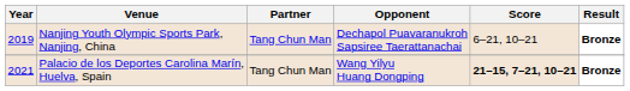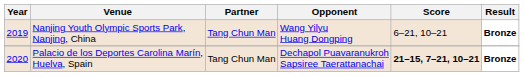 <table class="sortable wikitable" style="font-size: 90%;">
 <tr>
 <th>Year</th>
 <th>Venue</th>
 <th>Partner</th>
 <th>Opponent</th>
 <th>Score</th>
 <th>Result</th>
 </tr>
 <tr style="background:#F3E6D7">
 <td align="center"><a href='#'>2019</a></td>
 <td align="left"><a href='#'>Nanjing Youth Olympic Sports Park</a>,<br><a href='#'>Nanjing</a>, China</td>
 <td align="left"> <a href='#'>Tang Chun Man</a></td>
-<td align="left"> <a href='#'>Dechapol Puavaranukroh</a> <br> <a href='#'>Sapsiree Taerattanachai</a></td>
+<td align="left"> <a href='#'>Wang Yilyu</a> <br>  <a href='#'>Huang Dongping</a></td>
 <td align="left">6–21, 10–21</td>
 <td style="text-align:left; background:white"> <strong>Bronze</strong></td>
 </tr>
 <tr>
 </tr>
 <tr style="background:#F3E6D7">
-<td align="center"><a href='#'>2021</a></td>
+<td align="center"><a href='#'>2020</a></td>
 <td align="left"><a href='#'>Palacio de los Deportes Carolina Marín</a>,<br><a href='#'>Huelva</a>, Spain</td>
 <td align="left"> Tang Chun Man</td>
-<td align="left"> <a href='#'>Wang Yilyu</a> <br>  <a href='#'>Huang Dongping</a></td>
+<td align="left"> <a href='#'>Dechapol Puavaranukroh</a> <br> <a href='#'>Sapsiree Taerattanachai</a></td>
 <td align="left"><strong>21–15, 7–21, 10–21</strong></td>
 <td style="text-align:left; background:white"> <strong>Bronze</strong></td>
 </tr>
 </table>
